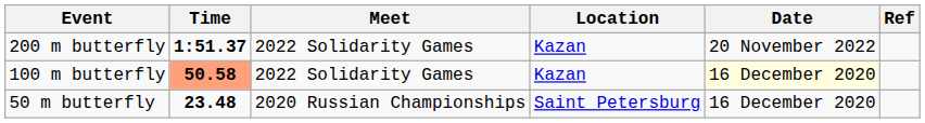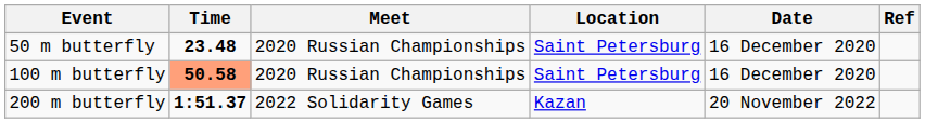 <table class="wikitable">
 <tr>
 <th>Event</th>
 <th>Time</th>
 <th>Meet</th>
 <th>Location</th>
 <th>Date</th>
 <th>Ref</th>
 </tr>
 <tr>
+<td>50 m butterfly</td>
+<td style="text-align:center;"><strong>23.48</strong></td>
+<td>2020 Russian Championships</td>
+<td><a href='#'>Saint Petersburg</a></td>
+<td>16 December 2020</td>
+<td style="text-align:center;"></td>
+</tr>
+<tr>
+<td>100 m butterfly</td>
+<td style="background: lightsalmon; text-align:center;"><strong>50.58</strong></td>
+<td>2020 Russian Championships</td>
+<td><a href='#'>Saint Petersburg</a></td>
+<td>16 December 2020</td>
+<td style="text-align:center;"></td>
+</tr>
+<tr>
 <td>200 m butterfly</td>
 <td style="text-align:center;"><strong>1:51.37</strong></td>
 <td>2022 Solidarity Games</td>
 <td><a href='#'>Kazan</a></td>
 <td>20 November 2022</td>
 <td style="text-align:center;"></td>
 </tr>
-<tr>
-<td>100 m butterfly</td>
-<td style="background: lightsalmon; text-align:center;"><strong>50.58</strong></td>
-<td>2022 Solidarity Games</td>
-<td><a href='#'>Kazan</a></td>
-<td style="background: lightyellow;">16 December 2020</td>
-<td style="text-align:center;"></td>
-</tr>
-<tr>
-<td>50 m butterfly</td>
-<td style="text-align:center;"><strong>23.48</strong></td>
-<td>2020 Russian Championships</td>
-<td><a href='#'>Saint Petersburg</a></td>
-<td>16 December 2020</td>
-<td style="text-align:center;"></td>
-</tr>
 </table>
